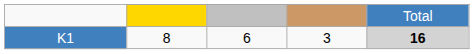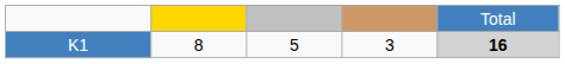 <table class="wikitable"  style="font-size:95%; text-align:center; border:gray solid 1px; width:40%;">
 <tr>
 <td rowspan="2" style="width:3%;"></td>
 </tr>
 <tr>
 <td style="width:2%;" bgcolor=gold></td>
 <td style="width:2%;" bgcolor=silver></td>
 <td style="width:2%;" bgcolor=cc9966></td>
 <td style="width:2%; background-color:#4180be; color:white;">Total</td>
 </tr>
 <tr>
 <td style="background-color:#4180be; color:white;">K1</td>
 <td>8</td>
-<td>6</td>
+<td>5</td>
 <td>3</td>
 <td style="background: lightgrey;"><strong>16</strong></td>
 </tr>
 </table>
